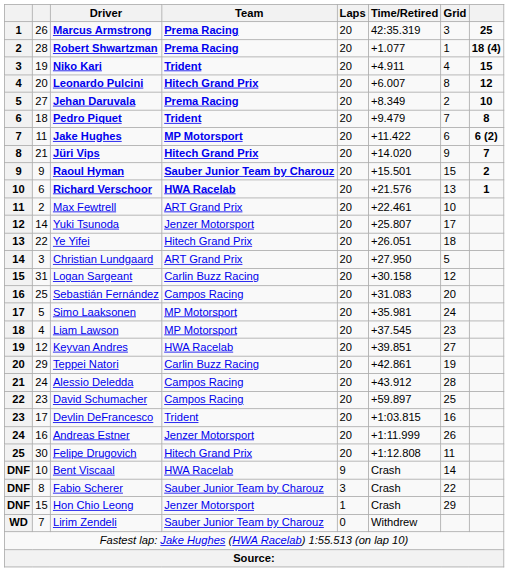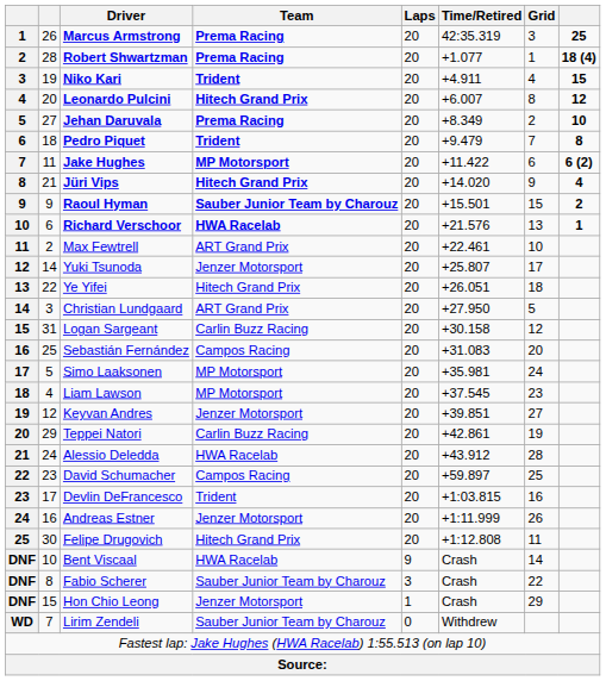 <table class="wikitable" style="font-size:85%">
 <tr>
 <th></th>
 <th></th>
 <th>Driver</th>
 <th>Team</th>
 <th>Laps</th>
 <th>Time/Retired</th>
 <th>Grid</th>
 <th></th>
 </tr>
 <tr>
 <th>1</th>
 <td align="center">26</td>
 <td><strong> <a href='#'>Marcus Armstrong</a></strong></td>
 <td><a href='#'><strong>Prema Racing</strong></a></td>
 <td>20</td>
 <td>42:35.319</td>
 <td>3</td>
 <td align="center"><strong>25</strong></td>
 </tr>
 <tr>
 <th>2</th>
 <td align="center">28</td>
 <td><strong> <a href='#'>Robert Shwartzman</a></strong></td>
 <td><a href='#'><strong>Prema Racing</strong></a></td>
 <td>20</td>
 <td>+1.077</td>
 <td>1</td>
 <td align="center"><strong>18 (4)</strong></td>
 </tr>
 <tr>
 <th>3</th>
 <td align="center">19</td>
 <td><strong> <a href='#'>Niko Kari</a></strong></td>
 <td><a href='#'><strong>Trident</strong></a></td>
 <td>20</td>
 <td>+4.911</td>
 <td>4</td>
 <td align="center"><strong>15</strong></td>
 </tr>
 <tr>
 <th>4</th>
 <td align="center">20</td>
 <td><strong> <a href='#'>Leonardo Pulcini</a></strong></td>
 <td><strong><a href='#'>Hitech Grand Prix</a></strong></td>
 <td>20</td>
 <td>+6.007</td>
 <td>8</td>
 <td align="center"><strong>12</strong></td>
 </tr>
 <tr>
 <th>5</th>
 <td align="center">27</td>
 <td><strong> <a href='#'>Jehan Daruvala</a></strong></td>
 <td><a href='#'><strong>Prema Racing</strong></a></td>
 <td>20</td>
 <td>+8.349</td>
 <td>2</td>
 <td align="center"><strong>10</strong></td>
 </tr>
 <tr>
 <th>6</th>
 <td align="center">18</td>
 <td><strong> <a href='#'>Pedro Piquet</a></strong></td>
 <td><a href='#'><strong>Trident</strong></a></td>
 <td>20</td>
 <td>+9.479</td>
 <td>7</td>
 <td align="center"><strong>8</strong></td>
 </tr>
 <tr>
 <th>7</th>
 <td align="center">11</td>
 <td><strong> <a href='#'>Jake Hughes</a></strong></td>
 <td><strong><a href='#'>MP Motorsport</a></strong></td>
 <td>20</td>
 <td>+11.422</td>
 <td>6</td>
 <td align="center"><strong>6 (2)</strong></td>
 </tr>
 <tr>
 <th>8</th>
 <td align="center">21</td>
 <td><strong> <a href='#'>Jüri Vips</a></strong></td>
 <td><strong><a href='#'>Hitech Grand Prix</a></strong></td>
 <td>20</td>
 <td>+14.020</td>
 <td>9</td>
-<td align="center"><strong>7</strong></td>
+<td align="center"><strong>4</strong></td>
 </tr>
 <tr>
 <th>9</th>
 <td align="center">9</td>
 <td><strong> <a href='#'>Raoul Hyman</a></strong></td>
 <td><a href='#'><strong>Sauber Junior Team by Charouz</strong></a></td>
 <td>20</td>
 <td>+15.501</td>
 <td>15</td>
 <td align="center"><strong>2</strong></td>
 </tr>
 <tr>
 <th>10</th>
 <td align="center">6</td>
 <td><strong> <a href='#'>Richard Verschoor</a></strong></td>
 <td><a href='#'><strong>HWA Racelab</strong></a></td>
 <td>20</td>
 <td>+21.576</td>
 <td>13</td>
 <td align="center"><strong>1</strong></td>
 </tr>
 <tr>
 <th>11</th>
 <td align="center">2</td>
 <td> <a href='#'>Max Fewtrell</a></td>
 <td><a href='#'>ART Grand Prix</a></td>
 <td>20</td>
 <td>+22.461</td>
 <td>10</td>
 <td align="center"></td>
 </tr>
 <tr>
 <th>12</th>
 <td align="center">14</td>
 <td> <a href='#'>Yuki Tsunoda</a></td>
 <td><a href='#'>Jenzer Motorsport</a></td>
 <td>20</td>
 <td>+25.807</td>
 <td>17</td>
 <td align="center"></td>
 </tr>
 <tr>
 <th>13</th>
 <td align="center">22</td>
 <td> <a href='#'>Ye Yifei</a></td>
 <td><a href='#'>Hitech Grand Prix</a></td>
 <td>20</td>
 <td>+26.051</td>
 <td>18</td>
 <td align="center"></td>
 </tr>
 <tr>
 <th>14</th>
 <td align="center">3</td>
 <td> <a href='#'>Christian Lundgaard</a></td>
 <td><a href='#'>ART Grand Prix</a></td>
 <td>20</td>
 <td>+27.950</td>
 <td>5</td>
 <td align="center"></td>
 </tr>
 <tr>
 <th>15</th>
 <td align="center">31</td>
 <td> <a href='#'>Logan Sargeant</a></td>
 <td><a href='#'>Carlin Buzz Racing</a></td>
 <td>20</td>
 <td>+30.158</td>
 <td>12</td>
 <td align="center"></td>
 </tr>
 <tr>
 <th>16</th>
 <td align="center">25</td>
 <td> <a href='#'>Sebastián Fernández</a></td>
 <td><a href='#'>Campos Racing</a></td>
 <td>20</td>
 <td>+31.083</td>
 <td>20</td>
 <td align="center"></td>
 </tr>
 <tr>
 <th>17</th>
 <td align="center">5</td>
 <td> <a href='#'>Simo Laaksonen</a></td>
 <td><a href='#'>MP Motorsport</a></td>
 <td>20</td>
 <td>+35.981</td>
 <td>24</td>
 <td align="center"></td>
 </tr>
 <tr>
 <th>18</th>
 <td align="center">4</td>
 <td> <a href='#'>Liam Lawson</a></td>
 <td><a href='#'>MP Motorsport</a></td>
 <td>20</td>
 <td>+37.545</td>
 <td>23</td>
 <td align="center"></td>
 </tr>
 <tr>
 <th>19</th>
 <td align="center">12</td>
 <td> <a href='#'>Keyvan Andres</a></td>
-<td><a href='#'>HWA Racelab</a></td>
+<td><a href='#'>Jenzer Motorsport</a></td>
 <td>20</td>
 <td>+39.851</td>
 <td>27</td>
 <td></td>
 </tr>
 <tr>
 <th>20</th>
 <td align="center">29</td>
 <td> <a href='#'>Teppei Natori</a></td>
 <td><a href='#'>Carlin Buzz Racing</a></td>
 <td>20</td>
 <td>+42.861</td>
 <td>19</td>
 <td align="center"></td>
 </tr>
 <tr>
 <th>21</th>
 <td align="center">24</td>
 <td> <a href='#'>Alessio Deledda</a></td>
-<td><a href='#'>Campos Racing</a></td>
+<td><a href='#'>HWA Racelab</a></td>
 <td>20</td>
 <td>+43.912</td>
 <td>28</td>
 <td align="center"></td>
 </tr>
 <tr>
 <th>22</th>
 <td align="center">23</td>
 <td> <a href='#'>David Schumacher</a></td>
 <td><a href='#'>Campos Racing</a></td>
 <td>20</td>
 <td>+59.897</td>
 <td>25</td>
 <td align="center"></td>
 </tr>
 <tr>
 <th>23</th>
 <td align="center">17</td>
 <td> <a href='#'>Devlin DeFrancesco</a></td>
 <td><a href='#'>Trident</a></td>
 <td>20</td>
 <td>+1:03.815</td>
 <td>16</td>
 <td align="center"></td>
 </tr>
 <tr>
 <th>24</th>
 <td align="center">16</td>
 <td> <a href='#'>Andreas Estner</a></td>
 <td><a href='#'>Jenzer Motorsport</a></td>
 <td>20</td>
 <td>+1:11.999</td>
 <td>26</td>
 <td align="center"></td>
 </tr>
 <tr>
 <th>25</th>
 <td align="center">30</td>
 <td> <a href='#'>Felipe Drugovich</a></td>
 <td><a href='#'>Hitech Grand Prix</a></td>
 <td>20</td>
 <td>+1:12.808</td>
 <td>11</td>
 <td align="center"></td>
 </tr>
 <tr>
 <th>DNF</th>
 <td align="center">10</td>
 <td> <a href='#'>Bent Viscaal</a></td>
 <td><a href='#'>HWA Racelab</a></td>
 <td>9</td>
 <td>Crash</td>
 <td>14</td>
 <td align="center"></td>
 </tr>
 <tr>
 <th>DNF</th>
 <td align="center">8</td>
 <td> <a href='#'>Fabio Scherer</a></td>
 <td><a href='#'>Sauber Junior Team by Charouz</a></td>
 <td>3</td>
 <td>Crash</td>
 <td>22</td>
 <td align="center"></td>
 </tr>
 <tr>
 <th>DNF</th>
 <td align="center">15</td>
 <td> <a href='#'>Hon Chio Leong</a></td>
 <td><a href='#'>Jenzer Motorsport</a></td>
 <td>1</td>
 <td>Crash</td>
 <td>29</td>
 <td align="center"></td>
 </tr>
 <tr>
 <th>WD</th>
 <td align="center">7</td>
 <td> <a href='#'>Lirim Zendeli</a></td>
 <td><a href='#'>Sauber Junior Team by Charouz</a></td>
 <td>0</td>
 <td>Withdrew</td>
 <td></td>
 <td></td>
 </tr>
 <tr>
 <td colspan="8" align="center"><em>Fastest lap: <a href='#'>Jake Hughes</a> (<a href='#'>HWA Racelab</a>) 1:55.513 (on lap 10)</em></td>
 </tr>
 <tr>
 <th colspan="8">Source:</th>
 </tr>
 </table>
